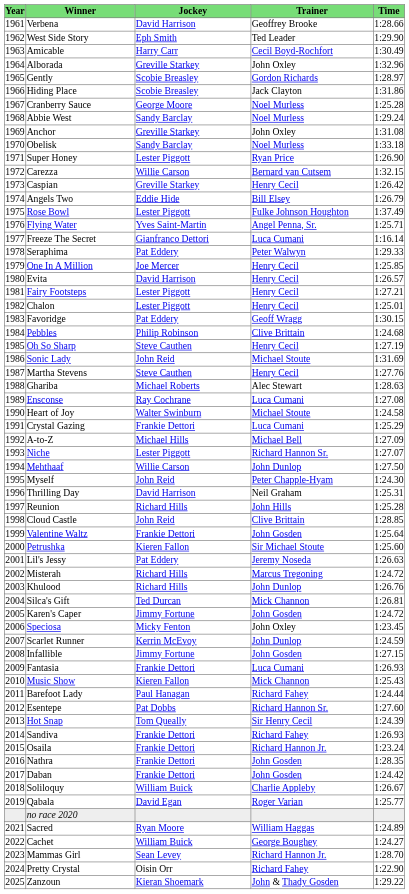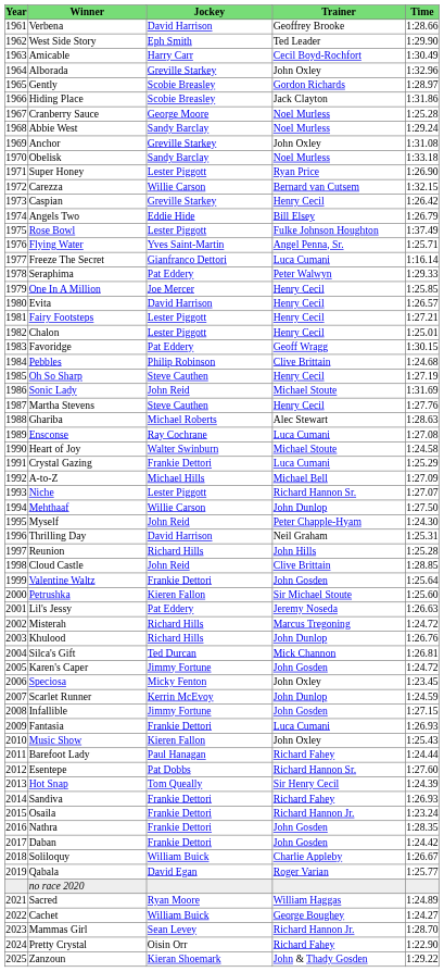 <table class = "sortable" | border="1" style="border-collapse: collapse; font-size:90%">
 <tr bgcolor="#77dd77" align="center">
 <th>Year</th>
 <th style="width:160px;">Winner</th>
 <th style="width:170px;">Jockey</th>
 <th style="width:180px;">Trainer</th>
 <th>Time</th>
 </tr>
 <tr>
 <td>1961</td>
 <td>Verbena</td>
 <td><a href='#'>David Harrison</a></td>
 <td>Geoffrey Brooke</td>
 <td>1:28.66</td>
 </tr>
 <tr>
 <td>1962</td>
 <td>West Side Story</td>
 <td><a href='#'>Eph Smith</a></td>
 <td>Ted Leader</td>
 <td>1:29.90</td>
 </tr>
 <tr>
 <td>1963</td>
 <td>Amicable</td>
 <td><a href='#'>Harry Carr</a></td>
 <td><a href='#'>Cecil Boyd-Rochfort</a></td>
 <td>1:30.49</td>
 </tr>
 <tr>
 <td>1964</td>
 <td>Alborada</td>
 <td><a href='#'>Greville Starkey</a></td>
 <td>John Oxley</td>
 <td>1:32.96</td>
 </tr>
 <tr>
 <td>1965</td>
 <td>Gently</td>
 <td><a href='#'>Scobie Breasley</a></td>
 <td><a href='#'>Gordon Richards</a></td>
 <td>1:28.97</td>
 </tr>
 <tr>
 <td>1966</td>
 <td>Hiding Place</td>
 <td><a href='#'>Scobie Breasley</a></td>
 <td>Jack Clayton</td>
 <td>1:31.86</td>
 </tr>
 <tr>
 <td>1967</td>
 <td>Cranberry Sauce</td>
 <td><a href='#'>George Moore</a></td>
 <td><a href='#'>Noel Murless</a></td>
 <td>1:25.28</td>
 </tr>
 <tr>
 <td>1968</td>
 <td>Abbie West</td>
 <td><a href='#'>Sandy Barclay</a></td>
 <td><a href='#'>Noel Murless</a></td>
 <td>1:29.24</td>
 </tr>
 <tr>
 <td>1969</td>
 <td>Anchor</td>
 <td><a href='#'>Greville Starkey</a></td>
 <td>John Oxley</td>
 <td>1:31.08</td>
 </tr>
 <tr>
 <td>1970</td>
 <td>Obelisk</td>
 <td><a href='#'>Sandy Barclay</a></td>
 <td><a href='#'>Noel Murless</a></td>
 <td>1:33.18</td>
 </tr>
 <tr>
 <td>1971</td>
 <td>Super Honey</td>
 <td><a href='#'>Lester Piggott</a></td>
 <td><a href='#'>Ryan Price</a></td>
 <td>1:26.90</td>
 </tr>
 <tr>
 <td>1972</td>
 <td>Carezza</td>
 <td><a href='#'>Willie Carson</a></td>
 <td><a href='#'>Bernard van Cutsem</a></td>
 <td>1:32.15</td>
 </tr>
 <tr>
 <td>1973</td>
 <td>Caspian</td>
 <td><a href='#'>Greville Starkey</a></td>
 <td><a href='#'>Henry Cecil</a></td>
 <td>1:26.42</td>
 </tr>
 <tr>
 <td>1974</td>
 <td>Angels Two</td>
 <td><a href='#'>Eddie Hide</a></td>
 <td><a href='#'>Bill Elsey</a></td>
 <td>1:26.79</td>
 </tr>
 <tr>
 <td>1975</td>
 <td><a href='#'>Rose Bowl</a></td>
 <td><a href='#'>Lester Piggott</a></td>
 <td><a href='#'>Fulke Johnson Houghton</a></td>
 <td>1:37.49</td>
 </tr>
 <tr>
 <td>1976</td>
 <td><a href='#'>Flying Water</a></td>
 <td><a href='#'>Yves Saint-Martin</a></td>
 <td><a href='#'>Angel Penna, Sr.</a></td>
 <td>1:25.71</td>
 </tr>
 <tr>
 <td>1977</td>
 <td>Freeze The Secret</td>
 <td><a href='#'>Gianfranco Dettori</a></td>
 <td><a href='#'>Luca Cumani</a></td>
 <td>1:16.14</td>
 </tr>
 <tr>
 <td>1978</td>
 <td>Seraphima</td>
 <td><a href='#'>Pat Eddery</a></td>
 <td><a href='#'>Peter Walwyn</a></td>
 <td>1:29.33</td>
 </tr>
 <tr>
 <td>1979</td>
 <td><a href='#'>One In A Million</a></td>
 <td><a href='#'>Joe Mercer</a></td>
 <td><a href='#'>Henry Cecil</a></td>
 <td>1:25.85</td>
 </tr>
 <tr>
 <td>1980</td>
 <td>Evita</td>
 <td><a href='#'>David Harrison</a></td>
 <td><a href='#'>Henry Cecil</a></td>
 <td>1:26.57</td>
 </tr>
 <tr>
 <td>1981</td>
 <td><a href='#'>Fairy Footsteps</a></td>
 <td><a href='#'>Lester Piggott</a></td>
 <td><a href='#'>Henry Cecil</a></td>
 <td>1:27.21</td>
 </tr>
 <tr>
 <td>1982</td>
 <td>Chalon</td>
 <td><a href='#'>Lester Piggott</a></td>
 <td><a href='#'>Henry Cecil</a></td>
 <td>1:25.01</td>
 </tr>
 <tr>
 <td>1983</td>
 <td>Favoridge</td>
 <td><a href='#'>Pat Eddery</a></td>
 <td><a href='#'>Geoff Wragg</a></td>
 <td>1:30.15</td>
 </tr>
 <tr>
 <td>1984</td>
 <td><a href='#'>Pebbles</a></td>
 <td><a href='#'>Philip Robinson</a></td>
 <td><a href='#'>Clive Brittain</a></td>
 <td>1:24.68</td>
 </tr>
 <tr>
 <td>1985</td>
 <td><a href='#'>Oh So Sharp</a></td>
 <td><a href='#'>Steve Cauthen</a></td>
 <td><a href='#'>Henry Cecil</a></td>
 <td>1:27.19</td>
 </tr>
 <tr>
 <td>1986</td>
 <td><a href='#'>Sonic Lady</a></td>
 <td><a href='#'>John Reid</a></td>
 <td><a href='#'>Michael Stoute</a></td>
 <td>1:31.69</td>
 </tr>
 <tr>
 <td>1987</td>
 <td>Martha Stevens</td>
 <td><a href='#'>Steve Cauthen</a></td>
 <td><a href='#'>Henry Cecil</a></td>
 <td>1:27.76</td>
 </tr>
 <tr>
 <td>1988</td>
 <td>Ghariba</td>
 <td><a href='#'>Michael Roberts</a></td>
 <td>Alec Stewart</td>
 <td>1:28.63</td>
 </tr>
 <tr>
 <td>1989</td>
 <td><a href='#'>Ensconse</a></td>
 <td><a href='#'>Ray Cochrane</a></td>
 <td><a href='#'>Luca Cumani</a></td>
 <td>1:27.08</td>
 </tr>
 <tr>
 <td>1990</td>
 <td>Heart of Joy</td>
 <td><a href='#'>Walter Swinburn</a></td>
 <td><a href='#'>Michael Stoute</a></td>
 <td>1:24.58</td>
 </tr>
 <tr>
 <td>1991</td>
 <td>Crystal Gazing</td>
 <td><a href='#'>Frankie Dettori</a></td>
 <td><a href='#'>Luca Cumani</a></td>
 <td>1:25.29</td>
 </tr>
 <tr>
 <td>1992</td>
 <td>A-to-Z</td>
 <td><a href='#'>Michael Hills</a></td>
 <td><a href='#'>Michael Bell</a></td>
 <td>1:27.09</td>
 </tr>
 <tr>
 <td>1993</td>
 <td><a href='#'>Niche</a></td>
 <td><a href='#'>Lester Piggott</a></td>
 <td><a href='#'>Richard Hannon Sr.</a></td>
 <td>1:27.07</td>
 </tr>
 <tr>
 <td>1994</td>
 <td><a href='#'>Mehthaaf</a></td>
 <td><a href='#'>Willie Carson</a></td>
 <td><a href='#'>John Dunlop</a></td>
 <td>1:27.50</td>
 </tr>
 <tr>
 <td>1995</td>
 <td>Myself</td>
 <td><a href='#'>John Reid</a></td>
 <td><a href='#'>Peter Chapple-Hyam</a></td>
 <td>1:24.30</td>
 </tr>
 <tr>
 <td>1996</td>
 <td>Thrilling Day</td>
 <td><a href='#'>David Harrison</a></td>
 <td>Neil Graham</td>
 <td>1:25.31</td>
 </tr>
 <tr>
 <td>1997</td>
 <td>Reunion</td>
 <td><a href='#'>Richard Hills</a></td>
 <td><a href='#'>John Hills</a></td>
 <td>1:25.28</td>
 </tr>
 <tr>
 <td>1998</td>
 <td>Cloud Castle</td>
 <td><a href='#'>John Reid</a></td>
 <td><a href='#'>Clive Brittain</a></td>
 <td>1:28.85</td>
 </tr>
 <tr>
 <td>1999</td>
 <td><a href='#'>Valentine Waltz</a></td>
 <td><a href='#'>Frankie Dettori</a></td>
 <td><a href='#'>John Gosden</a></td>
 <td>1:25.64</td>
 </tr>
 <tr>
 <td>2000</td>
 <td><a href='#'>Petrushka</a></td>
 <td><a href='#'>Kieren Fallon</a></td>
 <td><a href='#'>Sir Michael Stoute</a></td>
 <td>1:25.60</td>
 </tr>
 <tr>
 <td>2001</td>
 <td>Lil's Jessy</td>
 <td><a href='#'>Pat Eddery</a></td>
 <td><a href='#'>Jeremy Noseda</a></td>
 <td>1:26.63</td>
 </tr>
 <tr>
 <td>2002</td>
 <td>Misterah</td>
 <td><a href='#'>Richard Hills</a></td>
 <td><a href='#'>Marcus Tregoning</a></td>
 <td>1:24.72</td>
 </tr>
 <tr>
 <td>2003</td>
 <td>Khulood</td>
 <td><a href='#'>Richard Hills</a></td>
 <td><a href='#'>John Dunlop</a></td>
 <td>1:26.76</td>
 </tr>
 <tr>
 <td>2004</td>
 <td>Silca's Gift</td>
 <td><a href='#'>Ted Durcan</a></td>
 <td><a href='#'>Mick Channon</a></td>
 <td>1:26.81</td>
 </tr>
 <tr>
 <td>2005</td>
 <td>Karen's Caper</td>
 <td><a href='#'>Jimmy Fortune</a></td>
 <td><a href='#'>John Gosden</a></td>
 <td>1:24.72</td>
 </tr>
 <tr>
 <td>2006</td>
 <td><a href='#'>Speciosa</a></td>
 <td><a href='#'>Micky Fenton</a></td>
 <td>John Oxley</td>
 <td>1:23.45</td>
 </tr>
 <tr>
 <td>2007</td>
 <td>Scarlet Runner</td>
 <td><a href='#'>Kerrin McEvoy</a></td>
 <td><a href='#'>John Dunlop</a></td>
 <td>1:24.59</td>
 </tr>
 <tr>
 <td>2008</td>
 <td>Infallible</td>
 <td><a href='#'>Jimmy Fortune</a></td>
 <td><a href='#'>John Gosden</a></td>
 <td>1:27.15</td>
 </tr>
 <tr>
 <td>2009</td>
 <td>Fantasia</td>
 <td><a href='#'>Frankie Dettori</a></td>
 <td><a href='#'>Luca Cumani</a></td>
 <td>1:26.93</td>
 </tr>
 <tr>
 <td>2010</td>
 <td><a href='#'>Music Show</a></td>
 <td><a href='#'>Kieren Fallon</a></td>
-<td><a href='#'>Mick Channon</a></td>
+<td>John Oxley</td>
 <td>1:25.43</td>
 </tr>
 <tr>
 <td>2011</td>
 <td>Barefoot Lady</td>
 <td><a href='#'>Paul Hanagan</a></td>
 <td><a href='#'>Richard Fahey</a></td>
 <td>1:24.44</td>
 </tr>
 <tr>
 <td>2012</td>
 <td>Esentepe</td>
 <td><a href='#'>Pat Dobbs</a></td>
 <td><a href='#'>Richard Hannon Sr.</a></td>
 <td>1:27.60</td>
 </tr>
 <tr>
 <td>2013</td>
 <td><a href='#'>Hot Snap</a></td>
 <td><a href='#'>Tom Queally</a></td>
 <td><a href='#'>Sir Henry Cecil</a></td>
 <td>1:24.39</td>
 </tr>
 <tr>
 <td>2014</td>
 <td>Sandiva</td>
 <td><a href='#'>Frankie Dettori</a></td>
 <td><a href='#'>Richard Fahey</a></td>
 <td>1:26.93</td>
 </tr>
 <tr>
 <td>2015</td>
 <td>Osaila</td>
 <td><a href='#'>Frankie Dettori</a></td>
 <td><a href='#'>Richard Hannon Jr.</a></td>
 <td>1:23.24</td>
 </tr>
 <tr>
 <td>2016</td>
 <td>Nathra</td>
 <td><a href='#'>Frankie Dettori</a></td>
 <td><a href='#'>John Gosden</a></td>
 <td>1:28.35</td>
 </tr>
 <tr>
 <td>2017</td>
 <td>Daban</td>
 <td><a href='#'>Frankie Dettori</a></td>
 <td><a href='#'>John Gosden</a></td>
 <td>1:24.42</td>
 </tr>
 <tr>
 <td>2018</td>
 <td>Soliloquy</td>
 <td><a href='#'>William Buick</a></td>
 <td><a href='#'>Charlie Appleby</a></td>
 <td>1:26.67</td>
 </tr>
 <tr>
 <td>2019</td>
 <td>Qabala</td>
 <td><a href='#'>David Egan</a></td>
 <td><a href='#'>Roger Varian</a></td>
 <td>1:25.77</td>
 </tr>
 <tr bgcolor="#eeeeee">
 <td data-sort-value="2020"></td>
 <td><em>no race 2020</em> </td>
 <td></td>
 <td></td>
 <td></td>
 </tr>
 <tr>
 <td>2021</td>
 <td>Sacred</td>
 <td><a href='#'>Ryan Moore</a></td>
 <td><a href='#'>William Haggas</a></td>
 <td>1:24.89</td>
 </tr>
 <tr>
 <td>2022</td>
 <td>Cachet</td>
 <td><a href='#'>William Buick</a></td>
 <td><a href='#'>George Boughey</a></td>
 <td>1:24.27</td>
 </tr>
 <tr>
 <td>2023</td>
 <td>Mammas Girl</td>
 <td><a href='#'>Sean Levey</a></td>
 <td><a href='#'>Richard Hannon Jr.</a></td>
 <td>1:28.70</td>
 </tr>
 <tr>
 <td>2024</td>
 <td>Pretty Crystal</td>
 <td>Oisin Orr</td>
 <td><a href='#'>Richard Fahey</a></td>
 <td>1:22.90</td>
 </tr>
 <tr>
 <td>2025</td>
 <td>Zanzoun</td>
 <td><a href='#'>Kieran Shoemark</a></td>
 <td><a href='#'>John</a> & <a href='#'>Thady Gosden</a></td>
 <td>1:29.22</td>
 </tr>
 </table>
